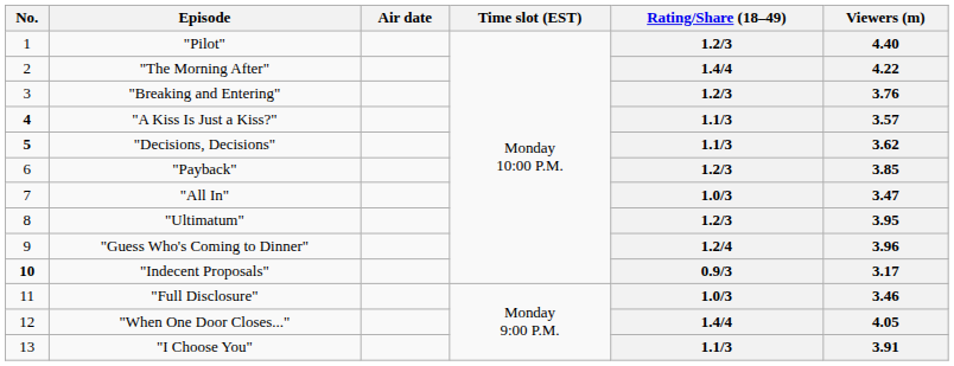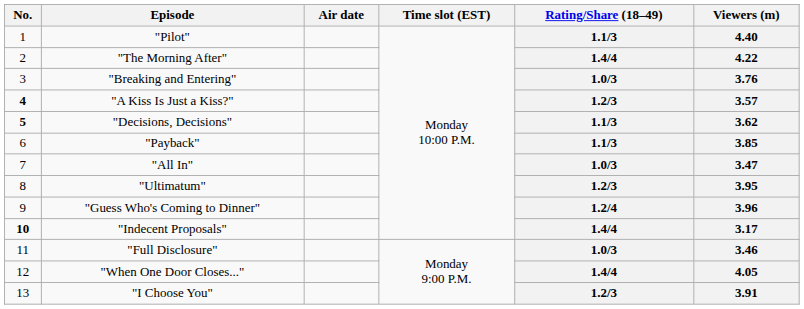 <table class="wikitable" style="font-size:90%; text-align:center; width: 100%; margin-left: auto; margin-right: auto;">
 <tr>
 <th>No.</th>
 <th>Episode</th>
 <th>Air date</th>
 <th>Time slot (EST)</th>
 <th><a href='#'>Rating/Share</a> (18–49)</th>
 <th>Viewers (m)</th>
 </tr>
 <tr>
 <td style="text-align:center">1</td>
 <td>"Pilot"</td>
 <td></td>
 <td style="text-align:center" rowspan=10>Monday<br>10:00 P.M.</td>
-<th style="text-align:center">1.2/3</th>
+<th style="text-align:center">1.1/3</th>
 <th style="text-align:center">4.40</th>
 </tr>
 <tr>
 <td style="text-align:center">2</td>
 <td>"The Morning After"</td>
 <td></td>
 <th style="text-align:center">1.4/4</th>
 <th style="text-align:center">4.22</th>
 </tr>
 <tr>
 <td style="text-align:center">3</td>
 <td>"Breaking and Entering"</td>
 <td></td>
-<th style="text-align:center">1.2/3</th>
+<th style="text-align:center">1.0/3</th>
 <th style="text-align:center">3.76</th>
 </tr>
 <tr>
 <td style="text-align:center"><strong>4</strong></td>
 <td>"A Kiss Is Just a Kiss?"</td>
 <td></td>
-<th style="text-align:center">1.1/3</th>
+<th style="text-align:center">1.2/3</th>
 <th style="text-align:center">3.57</th>
 </tr>
 <tr>
 <td style="text-align:center"><strong>5</strong></td>
 <td>"Decisions, Decisions"</td>
 <td></td>
 <th style="text-align:center">1.1/3</th>
 <th style="text-align:center">3.62</th>
 </tr>
 <tr>
 <td style="text-align:center">6</td>
 <td>"Payback"</td>
 <td></td>
-<th style="text-align:center">1.2/3</th>
+<th style="text-align:center">1.1/3</th>
 <th style="text-align:center">3.85</th>
 </tr>
 <tr>
 <td style="text-align:center">7</td>
 <td>"All In"</td>
 <td></td>
 <th style="text-align:center">1.0/3</th>
 <th style="text-align:center">3.47</th>
 </tr>
 <tr>
 <td style="text-align:center">8</td>
 <td>"Ultimatum"</td>
 <td></td>
 <th style="text-align:center">1.2/3</th>
 <th style="text-align:center">3.95</th>
 </tr>
 <tr>
 <td style="text-align:center">9</td>
 <td>"Guess Who's Coming to Dinner"</td>
 <td></td>
 <th style="text-align:center">1.2/4</th>
 <th style="text-align:center">3.96</th>
 </tr>
 <tr>
 <td style="text-align:center"><strong>10</strong></td>
 <td>"Indecent Proposals"</td>
 <td></td>
-<th style="text-align:center">0.9/3</th>
+<th style="text-align:center">1.4/4</th>
 <th style="text-align:center">3.17</th>
 </tr>
 <tr>
 <td style="text-align:center">11</td>
 <td>"Full Disclosure"</td>
 <td></td>
 <td style="text-align:center" rowspan=3>Monday<br>9:00 P.M.</td>
 <th style="text-align:center">1.0/3</th>
 <th style="text-align:center">3.46</th>
 </tr>
 <tr>
 <td style="text-align:center">12</td>
 <td>"When One Door Closes..."</td>
 <td></td>
 <th style="text-align:center">1.4/4</th>
 <th style="text-align:center">4.05</th>
 </tr>
 <tr>
 <td style="text-align:center">13</td>
 <td>"I Choose You"</td>
 <td></td>
-<th style="text-align:center">1.1/3</th>
+<th style="text-align:center">1.2/3</th>
 <th style="text-align:center">3.91</th>
 </tr>
 </table>
